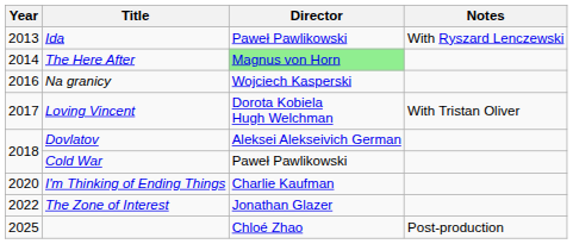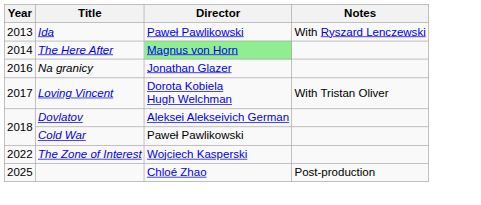 <table class="wikitable">
 <tr>
 <th>Year</th>
 <th>Title</th>
 <th>Director</th>
 <th>Notes</th>
 </tr>
 <tr>
 <td>2013</td>
 <td><em><a href='#'>Ida</a></em></td>
 <td><a href='#'>Paweł Pawlikowski</a></td>
 <td>With <a href='#'>Ryszard Lenczewski</a></td>
 </tr>
 <tr>
 <td>2014</td>
 <td><em><a href='#'>The Here After</a></em></td>
 <td style="background: lightgreen;"><a href='#'>Magnus von Horn</a></td>
 <td></td>
 </tr>
 <tr>
 <td>2016</td>
 <td><em>Na granicy</em></td>
-<td><a href='#'>Wojciech Kasperski</a></td>
+<td><a href='#'>Jonathan Glazer</a></td>
 <td></td>
 </tr>
 <tr>
 <td>2017</td>
 <td><em><a href='#'>Loving Vincent</a></em></td>
 <td><a href='#'>Dorota Kobiela</a><br><a href='#'>Hugh Welchman</a></td>
 <td>With Tristan Oliver</td>
 </tr>
 <tr>
 <td rowspan=2>2018</td>
 <td><em><a href='#'>Dovlatov</a></em></td>
 <td><a href='#'>Aleksei Alekseivich German</a></td>
 <td></td>
 </tr>
 <tr>
 <td><em><a href='#'>Cold War</a></em></td>
 <td>Paweł Pawlikowski</td>
 <td></td>
 </tr>
 <tr>
-<td>2020</td>
-<td><em><a href='#'>I'm Thinking of Ending Things</a></em></td>
-<td><a href='#'>Charlie Kaufman</a></td>
-<td></td>
-</tr>
-<tr>
 <td>2022</td>
 <td><em><a href='#'>The Zone of Interest</a></em></td>
-<td><a href='#'>Jonathan Glazer</a></td>
+<td><a href='#'>Wojciech Kasperski</a></td>
 <td></td>
 </tr>
 <tr>
 <td>2025</td>
 <td></td>
 <td><a href='#'>Chloé Zhao</a></td>
 <td>Post-production</td>
 </tr>
 </table>
